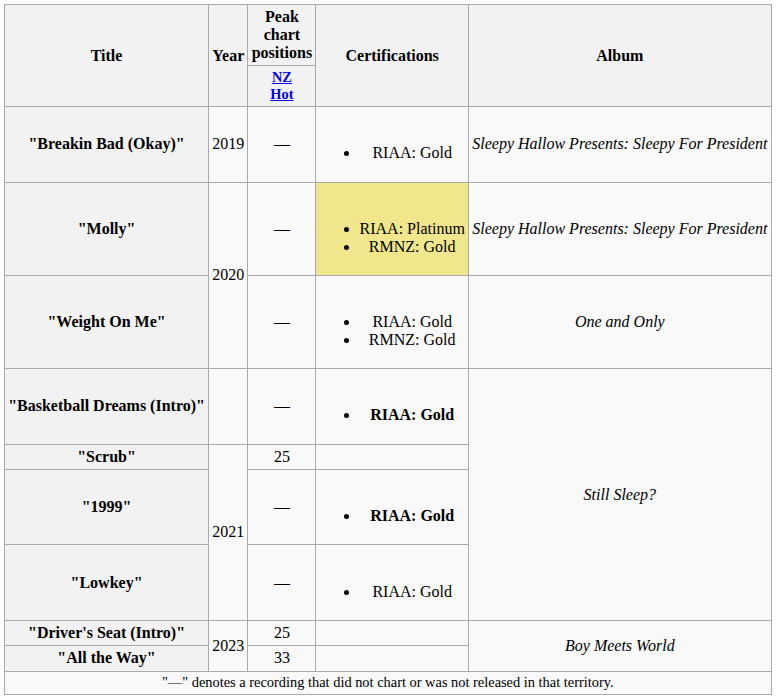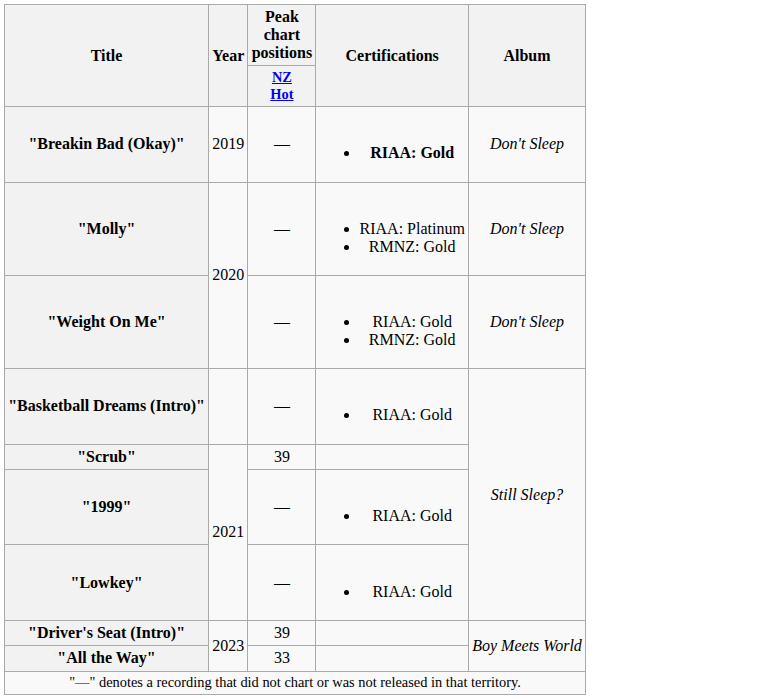 <table class="wikitable plainrowheaders" style="text-align:center">
 <tr>
 <th rowspan="2">Title</th>
 <th rowspan="2">Year</th>
 <th>Peak chart positions</th>
 <th rowspan="2">Certifications</th>
 <th rowspan="2">Album</th>
 </tr>
 <tr>
 <th scope="col" style="width:3em;font-size:90%;"><a href='#'>NZ<br>Hot</a><br></th>
 </tr>
 <tr>
 <th scope="row">"Breakin Bad (Okay)"<br></th>
 <td>2019</td>
 <td>—</td>
-<td><br><ul><li>RIAA: Gold</li></ul></td>
-<td><em>Sleepy Hallow Presents: Sleepy For President</em></td>
+<td><strong><br><ul><li>RIAA: Gold</li></ul></strong></td>
+<td><em>Don't Sleep</em></td>
 </tr>
 <tr>
 <th scope="row">"Molly"<br></th>
 <td rowspan=2>2020</td>
 <td>—</td>
-<td style="background: khaki;"><br><ul><li>RIAA: Platinum</li><li>RMNZ: Gold</li></ul></td>
-<td><em>Sleepy Hallow Presents: Sleepy For President</em></td>
+<td><br><ul><li>RIAA: Platinum</li><li>RMNZ: Gold</li></ul></td>
+<td><em>Don't Sleep</em></td>
 </tr>
 <tr>
 <th scope="row">"Weight On Me"<br></th>
 <td>—</td>
 <td><br><ul><li>RIAA: Gold</li><li>RMNZ: Gold</li></ul></td>
-<td><em>One and Only</em></td>
+<td><em>Don't Sleep</em></td>
 </tr>
 <tr>
 <th scope="row">"Basketball Dreams (Intro)"</th>
 <td></td>
 <td>—</td>
-<td><strong><br><ul><li>RIAA: Gold</li></ul></strong></td>
+<td><br><ul><li>RIAA: Gold</li></ul></td>
 <td rowspan="4"><em>Still Sleep?</em></td>
 </tr>
 <tr>
 <th scope="row">"Scrub"</th>
 <td rowspan="3">2021</td>
-<td>25</td>
+<td>39<br></td>
 <td></td>
 </tr>
 <tr>
 <th scope="row">"1999"</th>
 <td>—</td>
-<td><strong><br><ul><li>RIAA: Gold</li></ul></strong></td>
+<td><br><ul><li>RIAA: Gold</li></ul></td>
 </tr>
 <tr>
 <th scope="row">"Lowkey"</th>
 <td>—</td>
 <td><br><ul><li>RIAA: Gold</li></ul></td>
 </tr>
 <tr>
 <th scope="row">"Driver's Seat (Intro)"</th>
 <td rowspan="2">2023</td>
-<td>25</td>
+<td>39<br></td>
 <td></td>
 <td rowspan="2"><em>Boy Meets World</em></td>
 </tr>
 <tr>
 <th scope="row">"All the Way"</th>
 <td>33</td>
 <td></td>
 </tr>
 <tr>
 <td colspan="11" style="font-size:90%">"—" denotes a recording that did not chart or was not released in that territory.</td>
 </tr>
 </table>
